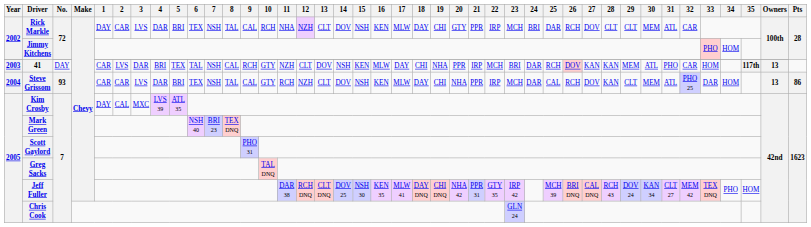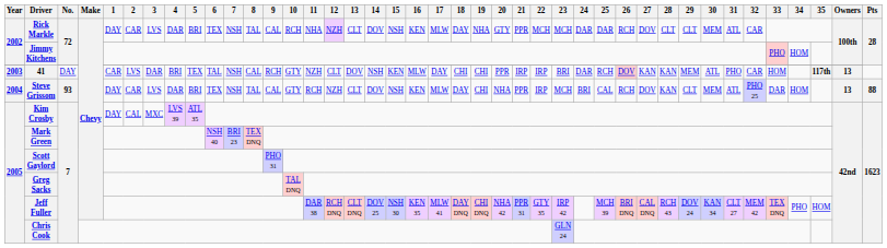 <table class="wikitable" style="text-align:center; font-size:75%">
 <tr>
 <th>Year</th>
 <th>Driver</th>
 <th>No.</th>
 <th>Make</th>
 <th>1</th>
 <th>2</th>
 <th>3</th>
 <th>4</th>
 <th>5</th>
 <th>6</th>
 <th>7</th>
 <th>8</th>
 <th>9</th>
 <th>10</th>
 <th>11</th>
 <th>12</th>
 <th>13</th>
 <th>14</th>
 <th>15</th>
 <th>16</th>
 <th>17</th>
 <th>18</th>
 <th>19</th>
 <th>20</th>
 <th>21</th>
 <th>22</th>
 <th>23</th>
 <th>24</th>
 <th>25</th>
 <th>26</th>
 <th>27</th>
 <th>28</th>
 <th>29</th>
 <th>30</th>
 <th>31</th>
 <th>32</th>
 <th>33</th>
 <th>34</th>
 <th>35</th>
 <th>Owners</th>
 <th>Pts</th>
 </tr>
 <tr>
 <th rowspan=2><a href='#'>2002</a></th>
 <th><a href='#'>Rick Markle</a></th>
 <th rowspan=2>72</th>
 <th rowspan=10><a href='#'>Chevy</a></th>
 <td><a href='#'>DAY</a></td>
 <td><a href='#'>CAR</a></td>
 <td><a href='#'>LVS</a></td>
 <td><a href='#'>DAR</a></td>
 <td><a href='#'>BRI</a></td>
 <td><a href='#'>TEX</a></td>
 <td><a href='#'>NSH</a></td>
 <td><a href='#'>TAL</a></td>
 <td><a href='#'>CAL</a></td>
 <td><a href='#'>RCH</a></td>
 <td><a href='#'>NHA</a></td>
 <td style="background:#EFCFFF;"><a href='#'>NZH</a><br></td>
 <td><a href='#'>CLT</a></td>
 <td><a href='#'>DOV</a></td>
 <td><a href='#'>NSH</a></td>
 <td><a href='#'>KEN</a></td>
 <td><a href='#'>MLW</a></td>
 <td><a href='#'>DAY</a></td>
-<td><a href='#'>CHI</a></td>
+<td><a href='#'>NHA</a></td>
 <td><a href='#'>GTY</a></td>
 <td><a href='#'>PPR</a></td>
-<td><a href='#'>IRP</a></td>
 <td><a href='#'>MCH</a></td>
-<td><a href='#'>BRI</a></td>
+<td><a href='#'>MCH</a></td>
+<td><a href='#'>DAR</a></td>
 <td><a href='#'>DAR</a></td>
 <td><a href='#'>RCH</a></td>
 <td><a href='#'>DOV</a></td>
 <td><a href='#'>CLT</a></td>
 <td><a href='#'>CLT</a></td>
 <td><a href='#'>MEM</a></td>
 <td><a href='#'>ATL</a></td>
 <td><a href='#'>CAR</a></td>
 <td colspan=3></td>
 <th rowspan=2>100th</th>
 <th rowspan=2>28</th>
 </tr>
 <tr>
 <th rowspan=2><a href='#'>Jimmy Kitchens</a></th>
 <td colspan=32></td>
 <td style="background:#FFCFCF;"><a href='#'>PHO</a><br></td>
 <td><a href='#'>HOM</a></td>
 <td></td>
 </tr>
 <tr>
 </tr>
 <tr>
 <th><a href='#'>2003</a></th>
 <th>41</th>
 <td><a href='#'>DAY</a></td>
 <td><a href='#'>CAR</a></td>
 <td><a href='#'>LVS</a></td>
 <td><a href='#'>DAR</a></td>
 <td><a href='#'>BRI</a></td>
 <td><a href='#'>TEX</a></td>
 <td><a href='#'>TAL</a></td>
 <td><a href='#'>NSH</a></td>
 <td><a href='#'>CAL</a></td>
 <td><a href='#'>RCH</a></td>
 <td><a href='#'>GTY</a></td>
 <td><a href='#'>NZH</a></td>
 <td><a href='#'>CLT</a></td>
 <td><a href='#'>DOV</a></td>
 <td><a href='#'>NSH</a></td>
 <td><a href='#'>KEN</a></td>
 <td><a href='#'>MLW</a></td>
 <td><a href='#'>DAY</a></td>
 <td><a href='#'>CHI</a></td>
-<td><a href='#'>NHA</a></td>
+<td><a href='#'>CHI</a></td>
 <td><a href='#'>PPR</a></td>
 <td><a href='#'>IRP</a></td>
-<td><a href='#'>MCH</a></td>
+<td><a href='#'>IRP</a></td>
 <td><a href='#'>BRI</a></td>
 <td><a href='#'>DAR</a></td>
 <td><a href='#'>RCH</a></td>
 <td style="background:#FFCFCF;"><a href='#'>DOV</a><br></td>
 <td><a href='#'>KAN</a></td>
 <td><a href='#'>KAN</a></td>
 <td><a href='#'>MEM</a></td>
 <td><a href='#'>ATL</a></td>
 <td><a href='#'>PHO</a></td>
 <td><a href='#'>CAR</a></td>
 <td><a href='#'>HOM</a></td>
 <td></td>
 <th>117th</th>
 <th>13</th>
 </tr>
 <tr>
 <th><a href='#'>2004</a></th>
 <th><a href='#'>Steve Grissom</a></th>
 <th>93</th>
-<td><a href='#'>CAR</a></td>
+<td><a href='#'>DAY</a></td>
 <td><a href='#'>CAR</a></td>
 <td><a href='#'>LVS</a></td>
 <td><a href='#'>DAR</a></td>
 <td><a href='#'>BRI</a></td>
 <td><a href='#'>TEX</a></td>
 <td><a href='#'>NSH</a></td>
 <td><a href='#'>TAL</a></td>
 <td><a href='#'>CAL</a></td>
 <td><a href='#'>GTY</a></td>
 <td><a href='#'>RCH</a></td>
 <td><a href='#'>NZH</a></td>
 <td><a href='#'>CLT</a></td>
 <td><a href='#'>DOV</a></td>
 <td><a href='#'>NSH</a></td>
 <td><a href='#'>KEN</a></td>
 <td><a href='#'>MLW</a></td>
 <td><a href='#'>DAY</a></td>
 <td><a href='#'>CHI</a></td>
 <td><a href='#'>NHA</a></td>
 <td><a href='#'>PPR</a></td>
 <td><a href='#'>IRP</a></td>
 <td><a href='#'>MCH</a></td>
-<td><a href='#'>DAR</a></td>
+<td><a href='#'>BRI</a></td>
 <td><a href='#'>CAL</a></td>
 <td><a href='#'>RCH</a></td>
 <td><a href='#'>DOV</a></td>
 <td><a href='#'>KAN</a></td>
 <td><a href='#'>CLT</a></td>
 <td><a href='#'>MEM</a></td>
 <td><a href='#'>ATL</a></td>
 <td style="background:#CFCFFF;"><a href='#'>PHO</a><br><small>25</small></td>
 <td><a href='#'>DAR</a></td>
 <td><a href='#'>HOM</a></td>
 <td></td>
 <th>13</th>
-<th>86</th>
+<th>88</th>
 </tr>
 <tr>
 <th rowspan=6><a href='#'>2005</a></th>
 <th><a href='#'>Kim Crosby</a></th>
 <th rowspan=6>7</th>
 <td><a href='#'>DAY</a></td>
 <td><a href='#'>CAL</a></td>
 <td><a href='#'>MXC</a></td>
 <td style="background:#EFCFFF;"><a href='#'>LVS</a><br><small>39</small></td>
 <td style="background:#EFCFFF;"><a href='#'>ATL</a><br><small>35</small></td>
 <td colspan=30></td>
 <th rowspan=6>42nd</th>
 <th rowspan=6>1623</th>
 </tr>
 <tr>
 <th><a href='#'>Mark Green</a></th>
 <td colspan=5></td>
 <td style="background:#EFCFFF;"><a href='#'>NSH</a><br><small>40</small></td>
 <td style="background:#CFCFFF;"><a href='#'>BRI</a><br><small>23</small></td>
 <td style="background:#FFCFCF;"><a href='#'>TEX</a><br><small>DNQ</small></td>
 <td colspan=27></td>
 </tr>
 <tr>
 <th><a href='#'>Scott Gaylord</a></th>
 <td colspan=8></td>
 <td style="background:#CFCFFF;"><a href='#'>PHO</a><br><small>31</small></td>
 <td colspan=26></td>
 </tr>
 <tr>
 <th><a href='#'>Greg Sacks</a></th>
 <td colspan=9></td>
 <td style="background:#FFCFCF;"><a href='#'>TAL</a><br><small>DNQ</small></td>
 <td colspan=25></td>
 </tr>
 <tr>
 <th><a href='#'>Jeff Fuller</a></th>
 <td colspan=10></td>
 <td style="background:#CFCFFF;"><a href='#'>DAR</a><br><small>38</small></td>
 <td style="background:#FFCFCF;"><a href='#'>RCH</a><br><small>DNQ</small></td>
 <td style="background:#FFCFCF;"><a href='#'>CLT</a><br><small>DNQ</small></td>
 <td style="background:#CFCFFF;"><a href='#'>DOV</a><br><small>25</small></td>
 <td style="background:#CFCFFF;"><a href='#'>NSH</a><br><small>30</small></td>
 <td style="background:#EFCFFF;"><a href='#'>KEN</a><br><small>35</small></td>
 <td style="background:#EFCFFF;"><a href='#'>MLW</a><br><small>41</small></td>
 <td style="background:#FFCFCF;"><a href='#'>DAY</a><br><small>DNQ</small></td>
 <td style="background:#FFCFCF;"><a href='#'>CHI</a><br><small>DNQ</small></td>
 <td style="background:#EFCFFF;"><a href='#'>NHA</a><br><small>42</small></td>
 <td style="background:#CFCFFF;"><a href='#'>PPR</a><br><small>31</small></td>
 <td style="background:#EFCFFF;"><a href='#'>GTY</a><br><small>35</small></td>
 <td style="background:#EFCFFF;"><a href='#'>IRP</a><br><small>42</small></td>
 <td></td>
 <td style="background:#EFCFFF;"><a href='#'>MCH</a><br><small>39</small></td>
 <td style="background:#FFCFCF;"><a href='#'>BRI</a><br><small>DNQ</small></td>
 <td style="background:#FFCFCF;"><a href='#'>CAL</a><br><small>DNQ</small></td>
 <td style="background:#EFCFFF;"><a href='#'>RCH</a><br><small>43</small></td>
 <td style="background:#CFCFFF;"><a href='#'>DOV</a><br><small>24</small></td>
 <td style="background:#CFCFFF;"><a href='#'>KAN</a><br><small>34</small></td>
 <td style="background:#EFCFFF;"><a href='#'>CLT</a><br><small>27</small></td>
 <td style="background:#EFCFFF;"><a href='#'>MEM</a><br><small>42</small></td>
 <td style="background:#FFCFCF;"><a href='#'>TEX</a><br><small>DNQ</small></td>
 <td><a href='#'>PHO</a></td>
 <td><a href='#'>HOM</a></td>
 </tr>
 <tr>
 <th><a href='#'>Chris Cook</a></th>
 <td colspan=23></td>
 <td style="background:#CFCFFF;"><a href='#'>GLN</a><br><small>24</small></td>
 <td colspan=11></td>
 </tr>
 </table>
